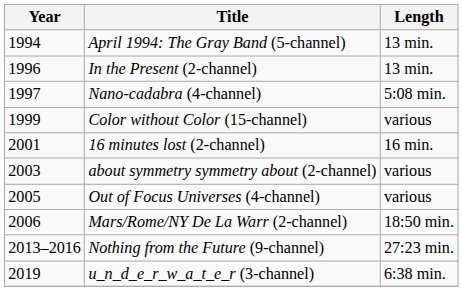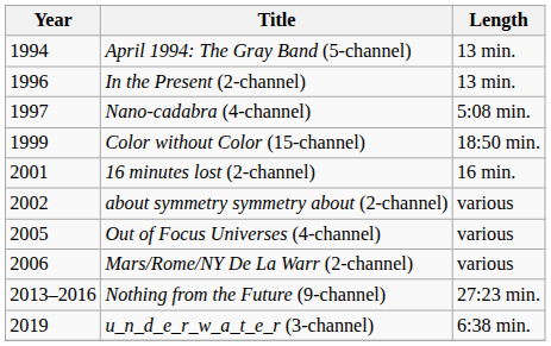 <table class="wikitable">
 <tr>
 <th>Year</th>
 <th>Title</th>
 <th>Length</th>
 </tr>
 <tr>
 <td>1994</td>
 <td><em>April 1994: The Gray Band</em> (5-channel)</td>
 <td>13 min.</td>
 </tr>
 <tr>
 <td>1996</td>
 <td><em>In the Present</em> (2-channel)</td>
 <td>13 min.</td>
 </tr>
 <tr>
 <td>1997</td>
 <td><em>Nano-cadabra</em> (4-channel)</td>
 <td>5:08 min.</td>
 </tr>
 <tr>
 <td>1999</td>
 <td><em>Color without Color</em> (15-channel)</td>
-<td>various</td>
+<td>18:50 min.</td>
 </tr>
 <tr>
 <td>2001</td>
 <td><em>16 minutes lost</em> (2-channel)</td>
 <td>16 min.</td>
 </tr>
 <tr>
-<td>2003</td>
+<td>2002</td>
 <td><em>about symmetry symmetry about</em> (2-channel)</td>
 <td>various</td>
 </tr>
 <tr>
 <td>2005</td>
 <td><em>Out of Focus Universes</em>  (4-channel)</td>
 <td>various</td>
 </tr>
 <tr>
 <td>2006</td>
 <td><em>Mars/Rome/NY De La Warr</em> (2-channel)</td>
-<td>18:50 min.</td>
+<td>various</td>
 </tr>
 <tr>
 <td>2013–2016</td>
 <td><em>Nothing from the Future</em> (9-channel)</td>
 <td>27:23 min.</td>
 </tr>
 <tr>
 <td>2019</td>
 <td><em>u_n_d_e_r_w_a_t_e_r</em> (3-channel)</td>
 <td>6:38 min.</td>
 </tr>
 <tr>
 </tr>
 </table>
